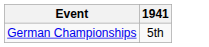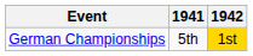 <table class="wikitable">
 <tr>
 <th>Event</th>
 <th>1941</th>
+<th>1942</th>
 </tr>
 <tr>
 <td><a href='#'>German Championships</a></td>
 <td align="center">5th</td>
+<td align="center" bgcolor="gold">1st</td>
 </tr>
 </table>
